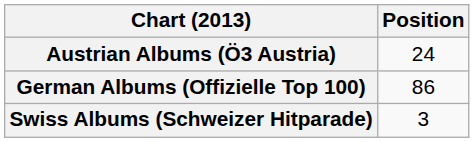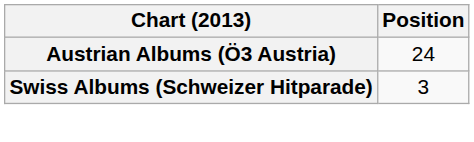 <table class="wikitable sortable plainrowheaders" style="text-align:center">
 <tr>
 <th scope="col">Chart (2013)</th>
 <th scope="col">Position</th>
 </tr>
 <tr>
 <th scope="row">Austrian Albums (Ö3 Austria)</th>
 <td>24</td>
 </tr>
 <tr>
-<th scope="row">German Albums (Offizielle Top 100)</th>
-<td>86</td>
-</tr>
-<tr>
 <th scope="row">Swiss Albums (Schweizer Hitparade)</th>
 <td>3</td>
 </tr>
 </table>
